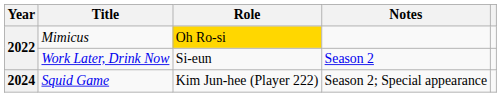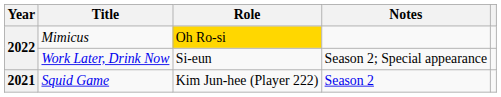 <table class="wikitable plainrowheaders">
 <tr>
 <th scope="col">Year</th>
 <th scope="col">Title</th>
 <th scope="col">Role</th>
 <th scope="col">Notes</th>
 <th scope="col" class="unsortable"></th>
 </tr>
 <tr>
 <th scope="row" rowspan="2">2022</th>
 <td><em>Mimicus</em></td>
 <td style="background: gold;">Oh Ro-si</td>
 <td></td>
 <td style="text-align:center"></td>
 </tr>
 <tr>
 <td><em><a href='#'>Work Later, Drink Now</a></em></td>
 <td>Si-eun</td>
+<td>Season 2; Special appearance</td>
+<td style="text-align:center"></td>
+</tr>
+<tr>
+<th scope="row">2021</th>
+<td><em><a href='#'>Squid Game</a></em></td>
+<td>Kim Jun-hee (Player 222)</td>
 <td><a href='#'>Season 2</a></td>
 <td style="text-align:center"></td>
 </tr>
-<tr>
-<th scope="row">2024</th>
-<td><em><a href='#'>Squid Game</a></em></td>
-<td>Kim Jun-hee (Player 222)</td>
-<td>Season 2; Special appearance</td>
-<td style="text-align:center"></td>
-</tr>
 </table>
